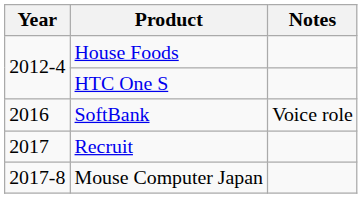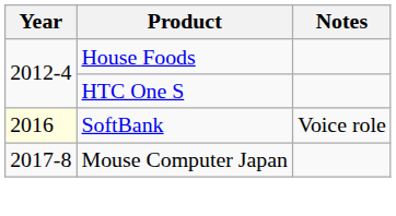 <table class="wikitable">
 <tr>
 <th>Year</th>
 <th>Product</th>
 <th>Notes</th>
 </tr>
 <tr>
 <td rowspan="2">2012-4</td>
 <td><a href='#'>House Foods</a></td>
 <td></td>
 </tr>
 <tr>
 <td><a href='#'>HTC One S</a></td>
 <td></td>
 </tr>
 <tr>
-<td>2016</td>
+<td style="background: lightyellow;">2016</td>
 <td><a href='#'>SoftBank</a></td>
 <td>Voice role</td>
-</tr>
-<tr>
-<td>2017</td>
-<td><a href='#'>Recruit</a></td>
-<td></td>
 </tr>
 <tr>
 <td>2017-8</td>
 <td>Mouse Computer Japan</td>
 <td></td>
 </tr>
 </table>
